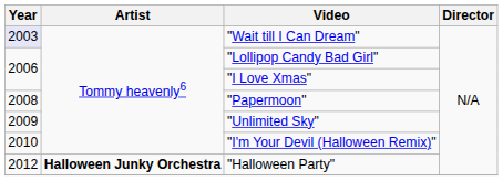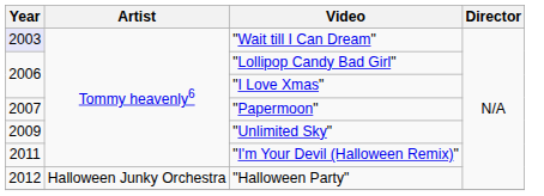 <table class="wikitable plainrowheaders" style="text-align:center;">
 <tr>
 <th>Year</th>
 <th>Artist</th>
 <th>Video</th>
 <th>Director</th>
 </tr>
 <tr>
 <td align="center" rowspan="1" style="background: lavender;">2003</td>
 <td rowspan="6"><a href='#'>Tommy heavenly<sup>6</sup></a></td>
 <td align="left">"<a href='#'>Wait till I Can Dream</a>"</td>
 <td rowspan="7">N/A</td>
 </tr>
 <tr>
 <td align="center" rowspan="2">2006</td>
 <td align="left">"<a href='#'>Lollipop Candy Bad Girl</a>"</td>
 </tr>
 <tr>
 <td align="left">"<a href='#'>I Love Xmas</a>"</td>
 </tr>
 <tr>
-<td align="center" rowspan="1">2008</td>
+<td align="center" rowspan="1">2007</td>
 <td align="left">"<a href='#'>Papermoon</a>"</td>
 </tr>
 <tr>
 <td align="center" rowspan="1">2009</td>
 <td align="left">"<a href='#'>Unlimited Sky</a>"</td>
 </tr>
 <tr>
-<td align="center" rowspan="1">2010</td>
+<td align="center" rowspan="1">2011</td>
 <td align="left">"<a href='#'>I'm Your Devil (Halloween Remix)</a>"</td>
 </tr>
 <tr>
 <td align="center" rowspan="1">2012</td>
-<td><strong>Halloween Junky Orchestra</strong></td>
+<td>Halloween Junky Orchestra</td>
 <td align="left">"Halloween Party"</td>
 </tr>
 <tr>
 </tr>
 </table>
